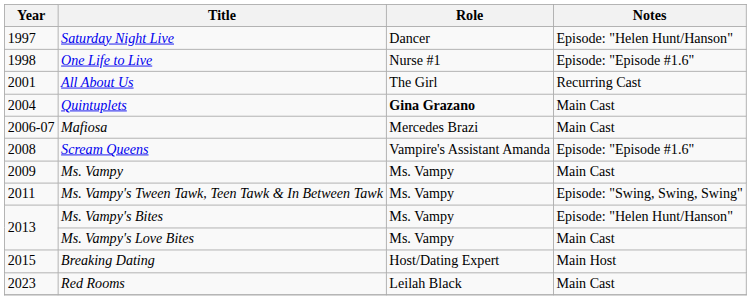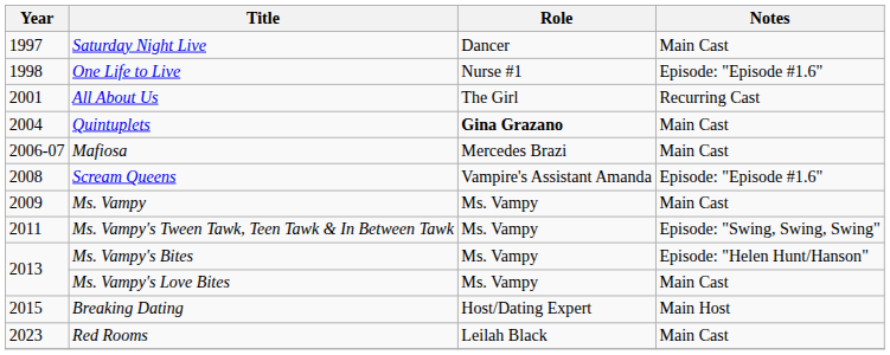 <table class="wikitable sortable">
 <tr>
 <th>Year</th>
 <th>Title</th>
 <th>Role</th>
 <th>Notes</th>
 </tr>
 <tr>
 <td>1997</td>
 <td><em><a href='#'>Saturday Night Live</a></em></td>
 <td>Dancer</td>
-<td>Episode: "Helen Hunt/Hanson"</td>
+<td>Main Cast</td>
 </tr>
 <tr>
 <td>1998</td>
 <td><em><a href='#'>One Life to Live</a></em></td>
 <td>Nurse #1</td>
 <td>Episode: "Episode #1.6"</td>
 </tr>
 <tr>
 <td>2001</td>
 <td><em><a href='#'>All About Us</a></em></td>
 <td>The Girl</td>
 <td>Recurring Cast</td>
 </tr>
 <tr>
 <td>2004</td>
 <td><em><a href='#'>Quintuplets</a></em></td>
 <td><strong>Gina Grazano</strong></td>
 <td>Main Cast</td>
 </tr>
 <tr>
 <td>2006-07</td>
 <td><em>Mafiosa</em></td>
 <td>Mercedes Brazi</td>
 <td>Main Cast</td>
 </tr>
 <tr>
 <td>2008</td>
 <td><em><a href='#'>Scream Queens</a></em></td>
 <td>Vampire's Assistant Amanda</td>
 <td>Episode: "Episode #1.6"</td>
 </tr>
 <tr>
 <td>2009</td>
 <td><em>Ms. Vampy</em></td>
 <td>Ms. Vampy</td>
 <td>Main Cast</td>
 </tr>
 <tr>
 <td>2011</td>
 <td><em>Ms. Vampy's Tween Tawk, Teen Tawk & In Between Tawk </em></td>
 <td>Ms. Vampy</td>
 <td>Episode: "Swing, Swing, Swing"</td>
 </tr>
 <tr>
 <td rowspan=2>2013</td>
 <td><em>Ms. Vampy's Bites</em></td>
 <td>Ms. Vampy</td>
 <td>Episode: "Helen Hunt/Hanson"</td>
 </tr>
 <tr>
 <td><em>Ms. Vampy's Love Bites</em></td>
 <td>Ms. Vampy</td>
 <td>Main Cast</td>
 </tr>
 <tr>
 <td>2015</td>
 <td><em>Breaking Dating</em></td>
 <td>Host/Dating Expert</td>
 <td>Main Host</td>
 </tr>
 <tr>
 <td>2023</td>
 <td><em>Red Rooms</em></td>
 <td>Leilah Black</td>
 <td>Main Cast</td>
 </tr>
 <tr>
 </tr>
 </table>
